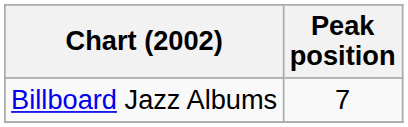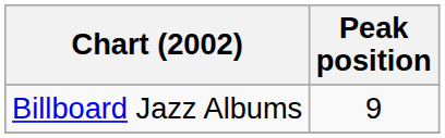 <table class="wikitable">
 <tr>
 <th>Chart (2002)</th>
 <th>Peak<br>position</th>
 </tr>
 <tr>
 <td><a href='#'>Billboard</a> Jazz Albums</td>
-<td align=center>7</td>
+<td align=center>9</td>
 </tr>
 <tr>
 </tr>
 </table>
